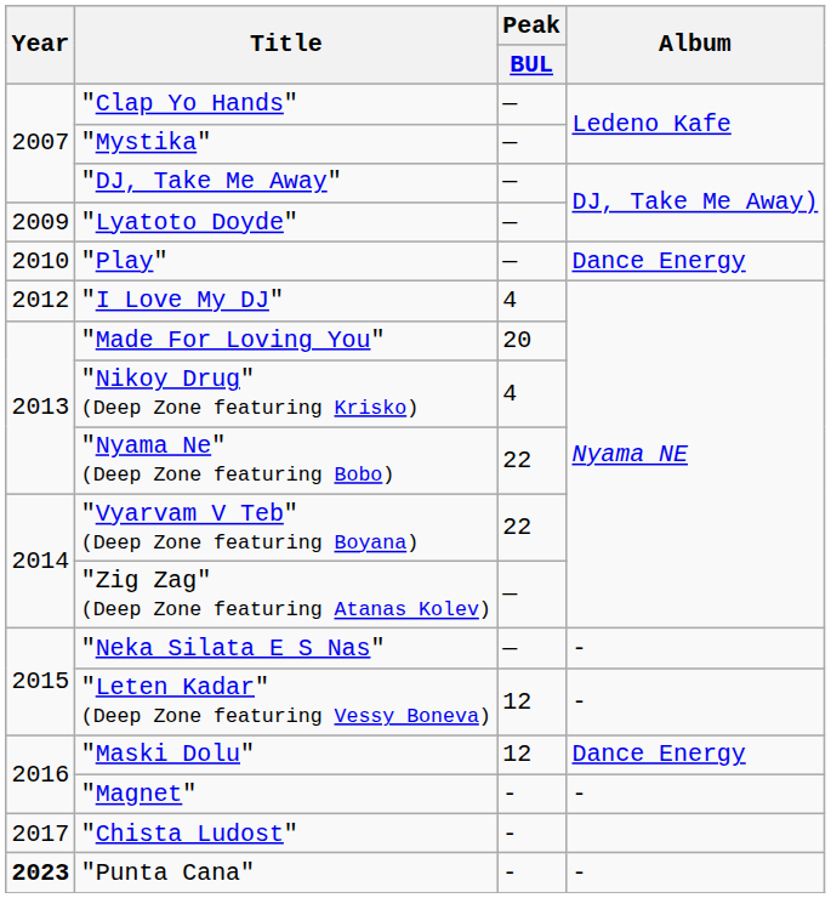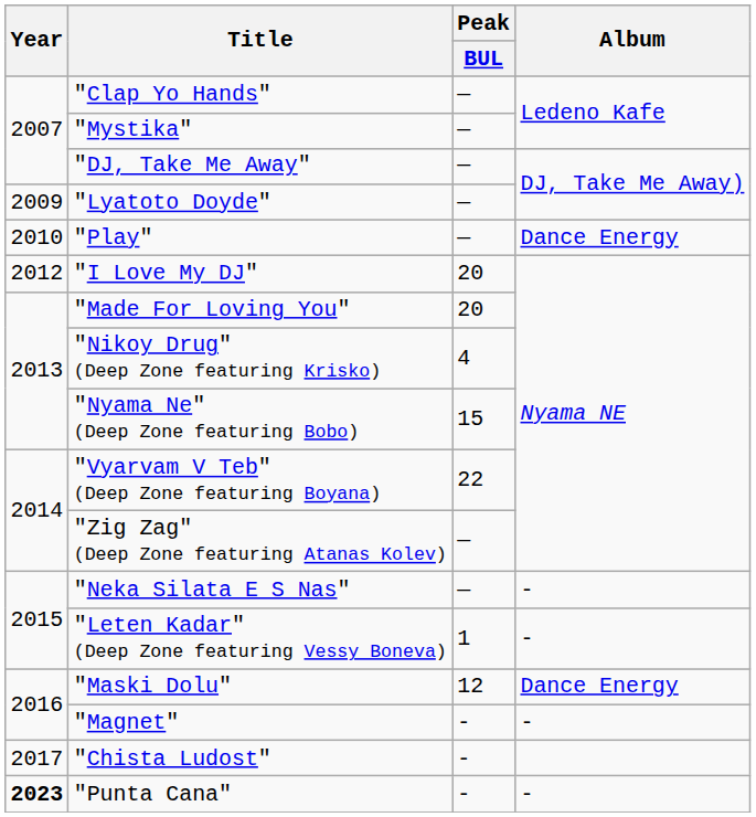 <table class="wikitable">
 <tr>
 <th rowspan="2">Year</th>
 <th rowspan="2">Title</th>
 <th>Peak</th>
 <th rowspan="2">Album</th>
 </tr>
 <tr>
 <th><a href='#'>BUL</a></th>
 </tr>
 <tr>
 <td rowspan="3">2007</td>
 <td>"<a href='#'>Clap Yo Hands</a>"</td>
 <td>—</td>
 <td rowspan="2"><a href='#'>Ledeno Kafe</a></td>
 </tr>
 <tr>
 <td>"<a href='#'>Mystika</a>"</td>
 <td>—</td>
 </tr>
 <tr>
 <td>"<a href='#'>DJ, Take Me Away</a>"</td>
 <td>—</td>
 <td rowspan="2"><a href='#'>DJ, Take Me Away)</a></td>
 </tr>
 <tr>
 <td>2009</td>
 <td>"<a href='#'>Lyatoto Doyde</a>"</td>
 <td>—</td>
 </tr>
 <tr>
 <td>2010</td>
 <td>"<a href='#'>Play</a>"</td>
 <td>—</td>
 <td><a href='#'>Dance Energy</a></td>
 </tr>
 <tr>
 <td>2012</td>
 <td>"<a href='#'>I Love My DJ</a>"</td>
-<td>4</td>
+<td>20</td>
 <td rowspan="6"><em><a href='#'>Nyama NE</a></em></td>
 </tr>
 <tr>
 <td rowspan="3">2013</td>
 <td>"<a href='#'>Made For Loving You</a>"</td>
 <td>20</td>
 </tr>
 <tr>
 <td>"<a href='#'>Nikoy Drug</a>"<br><small>(Deep Zone featuring <a href='#'>Krisko</a>)</small></td>
 <td>4</td>
 </tr>
 <tr>
 <td>"<a href='#'>Nyama Ne</a>"<br><small>(Deep Zone featuring <a href='#'>Bobo</a>)</small></td>
-<td>22</td>
+<td>15</td>
 </tr>
 <tr>
 <td rowspan="2">2014</td>
 <td>"<a href='#'>Vyarvam V Teb</a>"<br><small>(Deep Zone featuring <a href='#'>Boyana</a>)</small></td>
 <td>22</td>
 </tr>
 <tr>
 <td>"Zig Zag"<br><small>(Deep Zone featuring <a href='#'>Atanas Kolev</a>)</small></td>
 <td>—</td>
 </tr>
 <tr>
 <td rowspan="2">2015</td>
 <td>"<a href='#'>Neka Silata E S Nas</a>"</td>
 <td>—</td>
 <td>-</td>
 </tr>
 <tr>
 <td>"<a href='#'>Leten Kadar</a>"<br><small>(Deep Zone featuring <a href='#'>Vessy Boneva</a>)</small></td>
-<td>12</td>
+<td>1</td>
 <td>-</td>
 </tr>
 <tr>
 <td rowspan="2">2016</td>
 <td>"<a href='#'>Maski Dolu</a>"</td>
 <td>12</td>
 <td><a href='#'>Dance Energy</a></td>
 </tr>
 <tr>
 <td>"<a href='#'>Magnet</a>"</td>
 <td>-</td>
 <td>-</td>
 </tr>
 <tr>
 <td>2017</td>
 <td>"<a href='#'>Chista Ludost</a>"</td>
 <td>-</td>
 </tr>
 <tr>
 <td><strong>2023</strong></td>
 <td>"Punta Cana"</td>
 <td>-</td>
 <td>-</td>
 </tr>
 <tr>
 </tr>
 </table>
